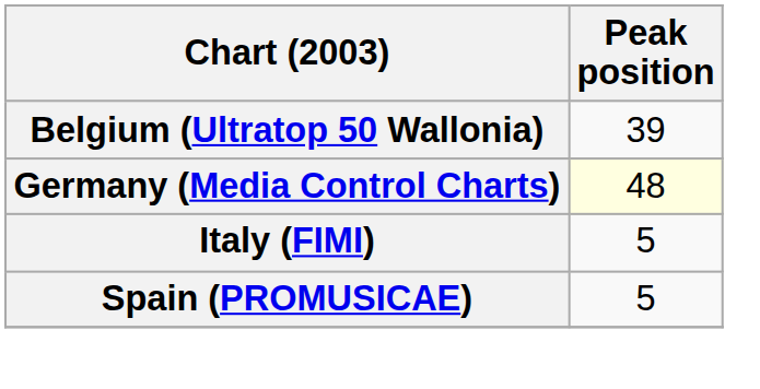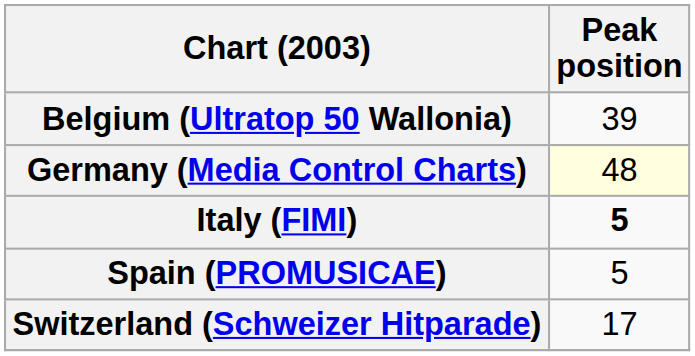 <table class="wikitable sortable plainrowheaders" style="text-align:center;">
 <tr>
 <th scope="col">Chart (2003)</th>
 <th scope="col">Peak<br>position</th>
 </tr>
 <tr>
 <th scope="row">Belgium (<a href='#'>Ultratop 50</a> Wallonia)</th>
 <td>39</td>
 </tr>
 <tr>
 <th scope="row">Germany (<a href='#'>Media Control Charts</a>)</th>
 <td style="background: lightyellow;">48</td>
 </tr>
 <tr>
 <th scope="row">Italy (<a href='#'>FIMI</a>)</th>
-<td>5</td>
+<td><strong>5</strong></td>
 </tr>
 <tr>
 <th scope="row">Spain (<a href='#'>PROMUSICAE</a>)</th>
 <td>5</td>
 </tr>
 <tr>
+<th scope="row">Switzerland (<a href='#'>Schweizer Hitparade</a>)</th>
+<td>17</td>
+</tr>
+<tr>
 </tr>
 </table>
